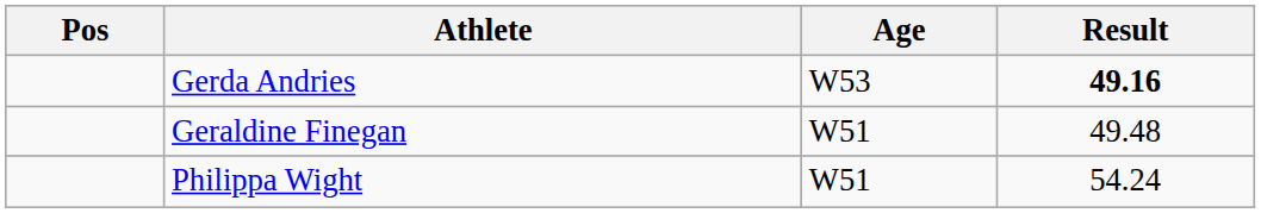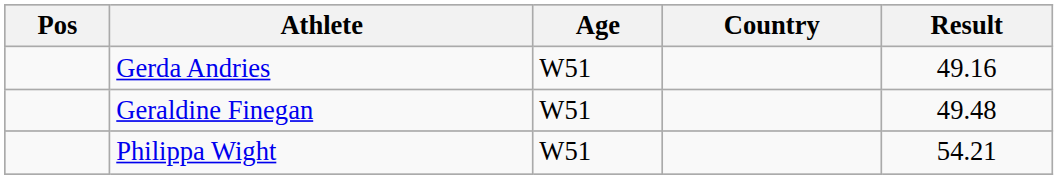 <table class="wikitable"  style="text-align:center; width:50%;">
 <tr>
 <th>Pos</th>
 <th>Athlete</th>
 <th>Age</th>
+<th>Country</th>
 <th>Result</th>
 </tr>
 <tr>
 <td align=center></td>
 <td align=left><a href='#'>Gerda Andries</a></td>
-<td align=left>W53</td>
-<td><strong>49.16</strong></td>
+<td align=left>W51</td>
+<td align=left></td>
+<td>49.16</td>
 </tr>
 <tr>
 <td align=center></td>
 <td align=left><a href='#'>Geraldine Finegan</a></td>
 <td align=left>W51</td>
+<td align=left></td>
 <td>49.48</td>
 </tr>
 <tr>
 <td align=center></td>
 <td align=left><a href='#'>Philippa Wight</a></td>
 <td align=left>W51</td>
-<td>54.24</td>
+<td align=left></td>
+<td>54.21</td>
 </tr>
 </table>
